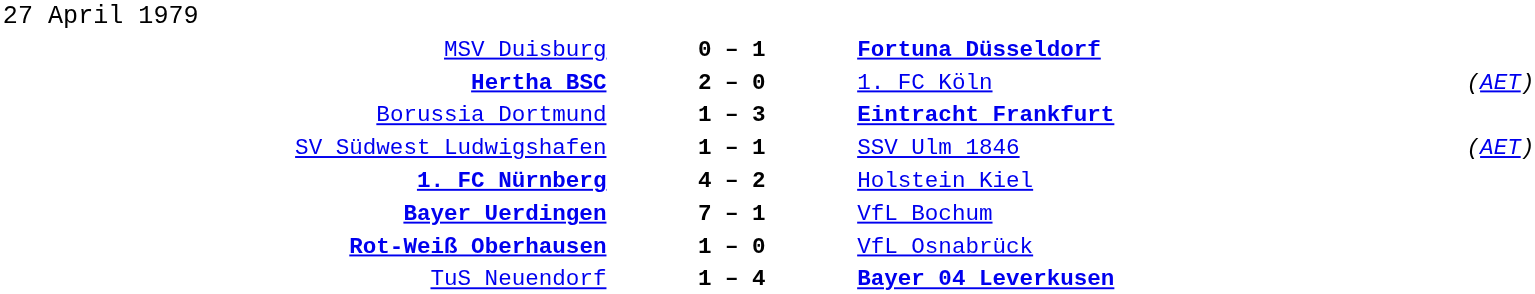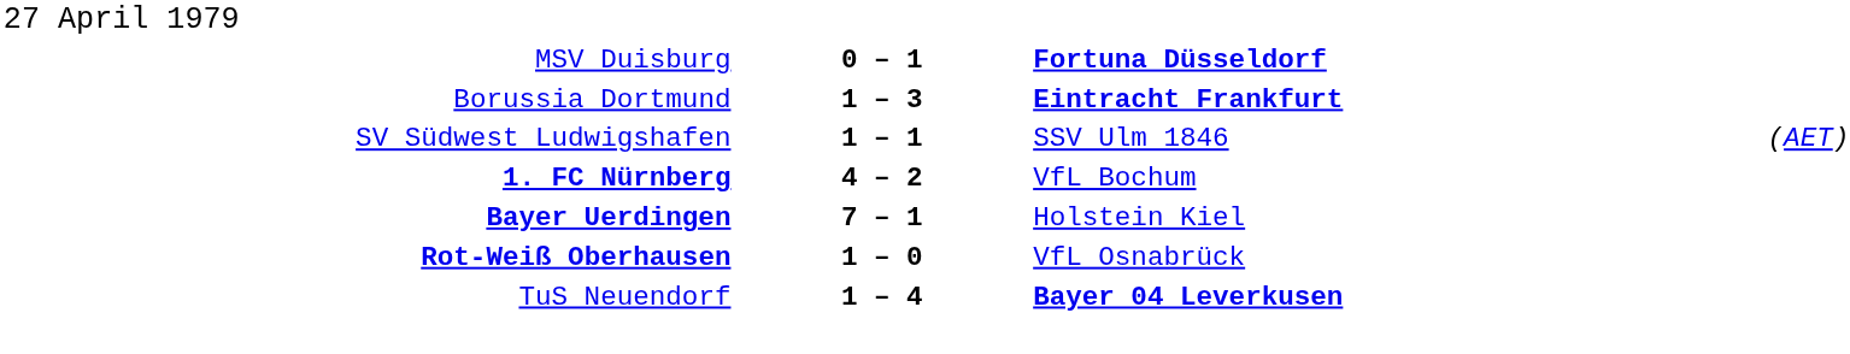 <table style="width:100%;" cellspacing="1">
 <tr>
 <th width=25%></th>
 <th width=10%></th>
 <th width=25%></th>
 <th></th>
 </tr>
 <tr>
 <td>27 April 1979</td>
 </tr>
 <tr style=font-size:90%>
 <td align=right><a href='#'>MSV Duisburg</a></td>
 <td align=center><strong>0 – 1</strong></td>
 <td><strong><a href='#'>Fortuna Düsseldorf</a></strong></td>
 </tr>
 <tr style=font-size:90%>
-<td align=right><strong><a href='#'>Hertha BSC</a></strong></td>
-<td align=center><strong>2 – 0</strong></td>
-<td><a href='#'>1. FC Köln</a></td>
-<td><em>(<a href='#'>AET</a>)</em></td>
-</tr>
-<tr style=font-size:90%>
 <td align=right><a href='#'>Borussia Dortmund</a></td>
 <td align=center><strong>1 – 3</strong></td>
 <td><strong><a href='#'>Eintracht Frankfurt</a></strong></td>
 </tr>
 <tr style=font-size:90%>
 <td align=right><a href='#'>SV Südwest Ludwigshafen</a></td>
 <td align=center><strong>1 – 1</strong></td>
 <td><a href='#'>SSV Ulm 1846</a></td>
 <td><em>(<a href='#'>AET</a>)</em></td>
 </tr>
 <tr style=font-size:90%>
 <td align=right><strong><a href='#'>1. FC Nürnberg</a></strong></td>
 <td align=center><strong>4 – 2</strong></td>
-<td><a href='#'>Holstein Kiel</a></td>
+<td><a href='#'>VfL Bochum</a></td>
 </tr>
 <tr style=font-size:90%>
 <td align=right><strong><a href='#'>Bayer Uerdingen</a></strong></td>
 <td align=center><strong>7 – 1</strong></td>
-<td><a href='#'>VfL Bochum</a></td>
+<td><a href='#'>Holstein Kiel</a></td>
 </tr>
 <tr style=font-size:90%>
 <td align=right><strong><a href='#'>Rot-Weiß Oberhausen</a></strong></td>
 <td align=center><strong>1 – 0</strong></td>
 <td><a href='#'>VfL Osnabrück</a></td>
 </tr>
 <tr style=font-size:90%>
 <td align=right><a href='#'>TuS Neuendorf</a></td>
 <td align=center><strong>1 – 4</strong></td>
 <td><strong><a href='#'>Bayer 04 Leverkusen</a></strong></td>
 </tr>
 </table>
